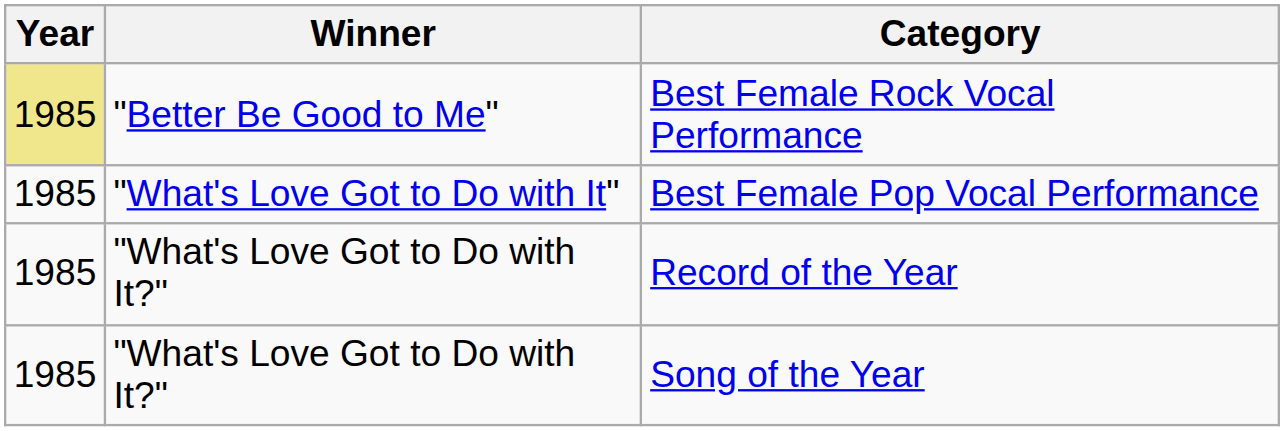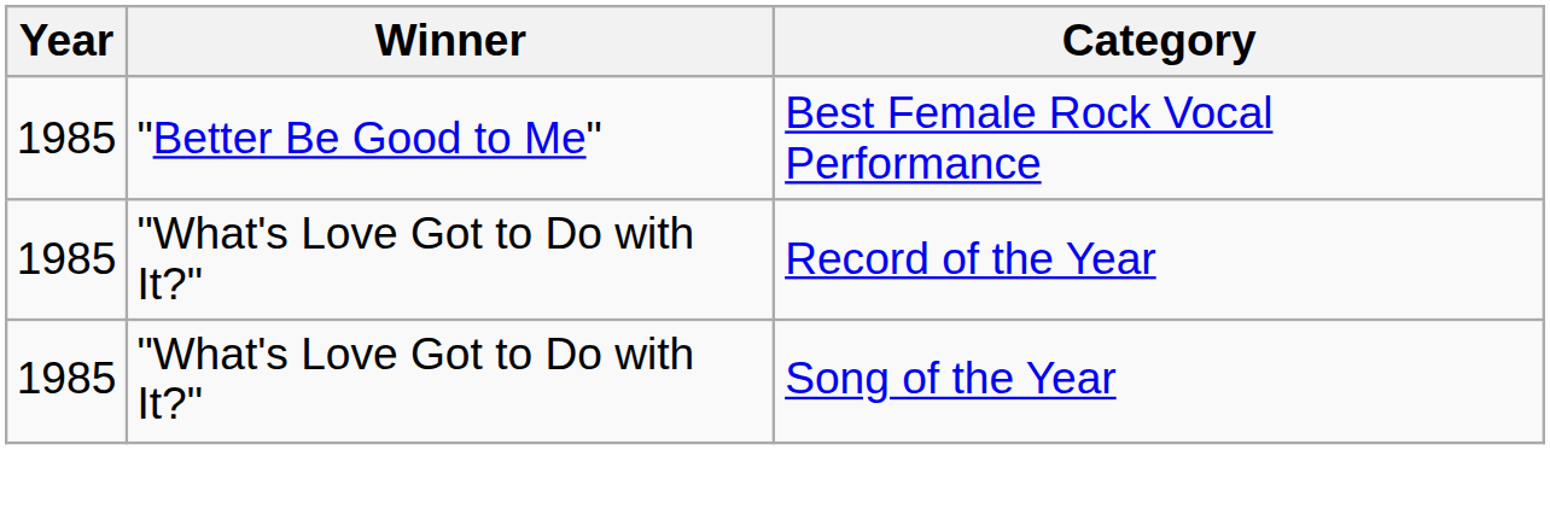 <table class="wikitable" style="width:550px;">
 <tr>
 <th align="left">Year</th>
 <th align="left">Winner</th>
 <th align="left">Category</th>
 </tr>
 <tr>
-<td align="left" style="background: khaki;">1985</td>
+<td align="left">1985</td>
 <td align="left">"<a href='#'>Better Be Good to Me</a>"</td>
 <td align="left"><a href='#'>Best Female Rock Vocal Performance</a></td>
-</tr>
-<tr>
-<td align="left">1985</td>
-<td align="left">"<a href='#'>What's Love Got to Do with It</a>"</td>
-<td align="left"><a href='#'>Best Female Pop Vocal Performance</a></td>
 </tr>
 <tr>
 <td align="left">1985</td>
 <td align="left">"What's Love Got to Do with It?"</td>
 <td align="left"><a href='#'>Record of the Year</a></td>
 </tr>
 <tr>
 <td align="left">1985</td>
 <td align="left">"What's Love Got to Do with It?"</td>
 <td align="left"><a href='#'>Song of the Year</a></td>
 </tr>
 </table>
